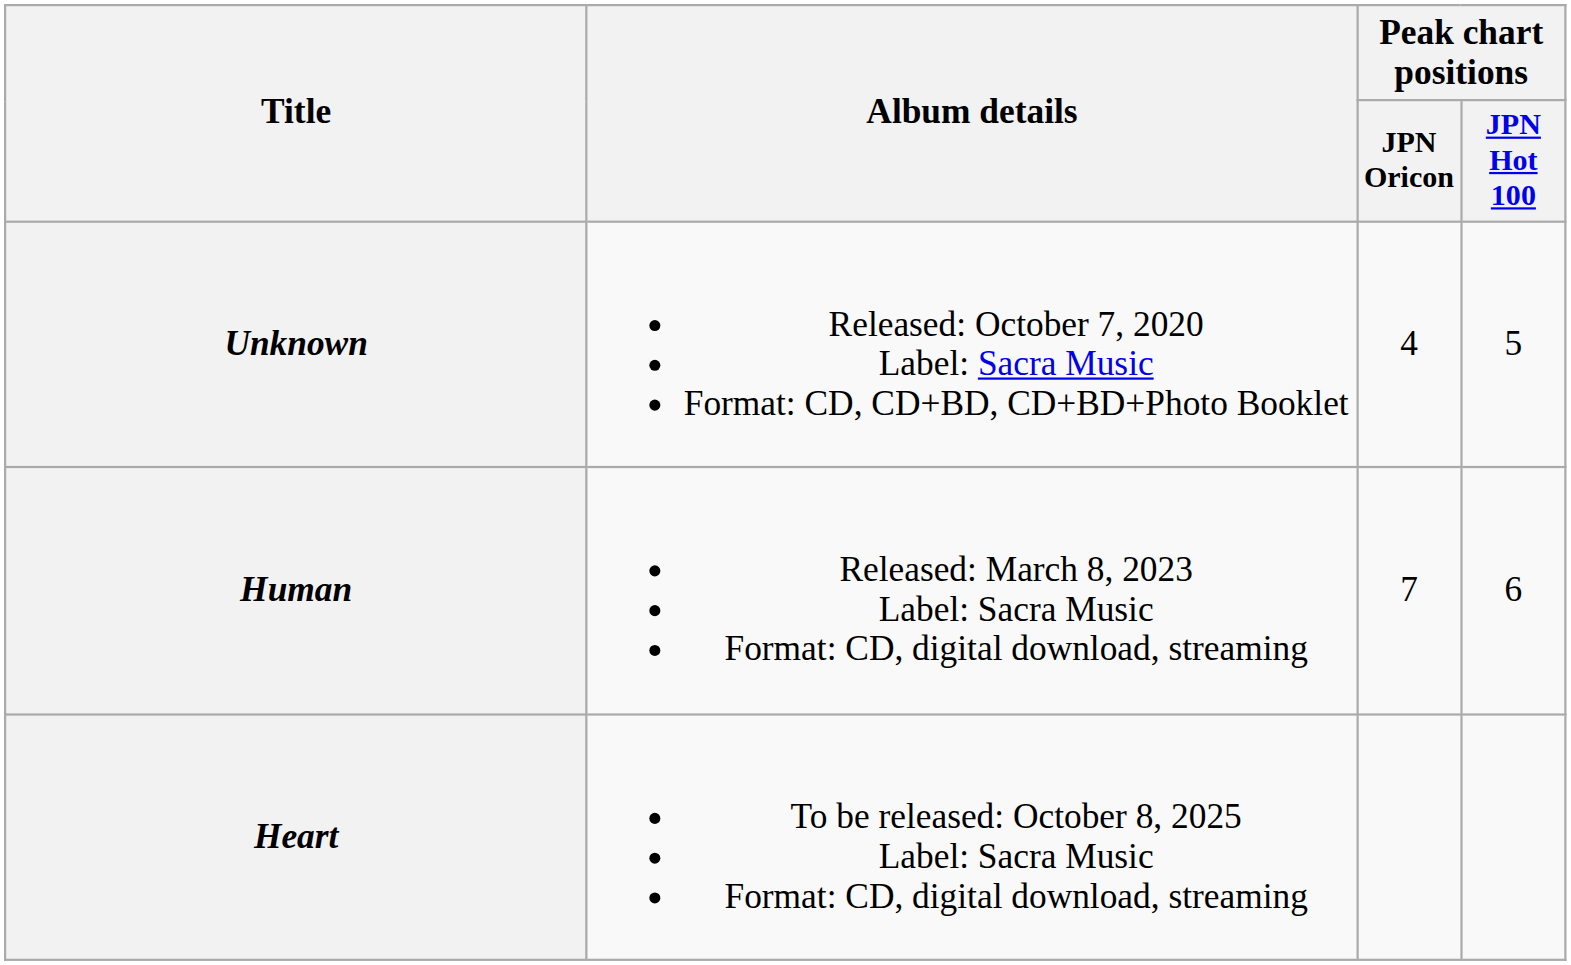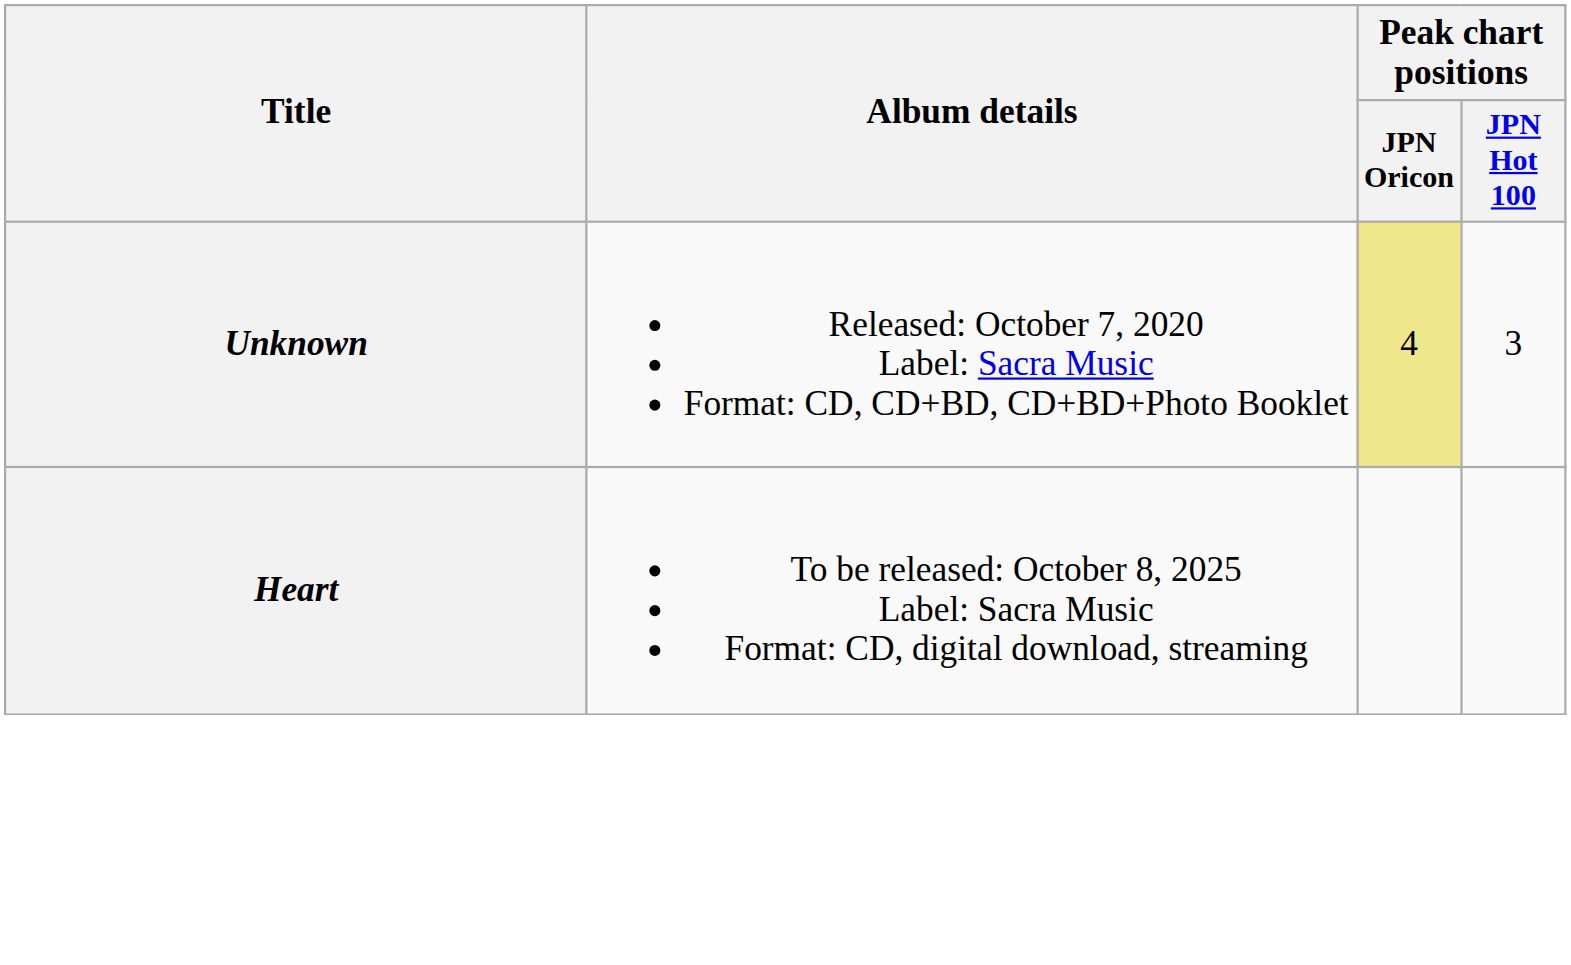 <table class="wikitable plainrowheaders" style="text-align:center;">
 <tr>
 <th scope="col" rowspan="2" style="width:16em;">Title</th>
 <th scope="col" rowspan="2">Album details</th>
 <th scope="col" colspan="2">Peak chart positions<br></th>
 </tr>
 <tr>
 <th style="width:3em;font-size:85%">JPN Oricon<br></th>
 <th style="width:3em;font-size:85%"><a href='#'>JPN Hot 100</a></th>
 </tr>
 <tr>
 <th scope="row"><em>Unknown</em></th>
 <td><br><ul><li>Released: October 7, 2020</li><li>Label: <a href='#'>Sacra Music</a></li><li>Format: CD, CD+BD, CD+BD+Photo Booklet</li></ul></td>
-<td>4</td>
-<td>5</td>
-</tr>
-<tr>
-<th scope="row"><em>Human</em></th>
-<td><br><ul><li>Released: March 8, 2023</li><li>Label: Sacra Music</li><li>Format: CD, digital download, streaming</li></ul></td>
-<td>7</td>
-<td>6</td>
+<td style="background: khaki;">4</td>
+<td>3</td>
 </tr>
 <tr>
 <th scope="row"><em>Heart</em></th>
 <td><br><ul><li>To be released: October 8, 2025</li><li>Label: Sacra Music</li><li>Format: CD, digital download, streaming</li></ul></td>
 <td></td>
 <td></td>
 </tr>
 </table>
